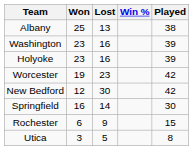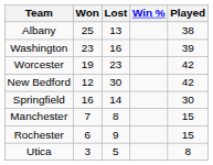 <table class="wikitable" style="text-align:center;">
 <tr>
 <th>Team</th>
 <th>Won</th>
 <th>Lost</th>
 <th><a href='#'>Win %</a></th>
 <th>Played</th>
 </tr>
 <tr>
 <td>Albany</td>
 <td>25</td>
 <td>13</td>
 <td></td>
 <td>38</td>
 </tr>
 <tr>
 <td>Washington</td>
-<td>23</td>
-<td>16</td>
-<td></td>
-<td>39</td>
-</tr>
-<tr>
-<td>Holyoke</td>
 <td>23</td>
 <td>16</td>
 <td></td>
 <td>39</td>
 </tr>
 <tr>
 <td>Worcester</td>
 <td>19</td>
 <td>23</td>
 <td></td>
 <td>42</td>
 </tr>
 <tr>
 <td>New Bedford</td>
 <td>12</td>
 <td>30</td>
 <td></td>
 <td>42</td>
 </tr>
 <tr>
 <td>Springfield</td>
 <td>16</td>
 <td>14</td>
 <td></td>
 <td>30</td>
 </tr>
 <tr>
+<td>Manchester</td>
+<td>7</td>
+<td>8</td>
+<td></td>
+<td>15</td>
+</tr>
+<tr>
 <td>Rochester</td>
 <td>6</td>
 <td>9</td>
 <td></td>
 <td>15</td>
 </tr>
 <tr>
 <td>Utica</td>
 <td>3</td>
 <td>5</td>
 <td></td>
 <td>8</td>
 </tr>
 </table>
